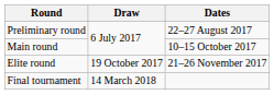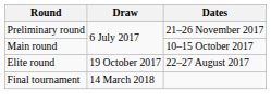 <table class="wikitable">
 <tr>
 <th>Round</th>
 <th>Draw</th>
 <th>Dates</th>
 </tr>
 <tr>
 <td>Preliminary round</td>
 <td rowspan=2>6 July 2017</td>
-<td>22–27 August 2017</td>
+<td>21–26 November 2017</td>
 </tr>
 <tr>
 <td>Main round</td>
 <td>10–15 October 2017</td>
 </tr>
 <tr>
 <td>Elite round</td>
 <td>19 October 2017</td>
-<td>21–26 November 2017</td>
+<td>22–27 August 2017</td>
 </tr>
 <tr>
 <td>Final tournament</td>
 <td>14 March 2018</td>
 <td></td>
 </tr>
 </table>
